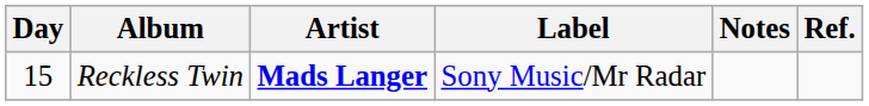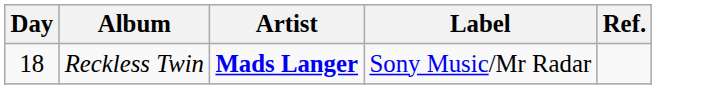 <table class="wikitable">
 <tr>
 <th>Day</th>
 <th>Album</th>
 <th>Artist</th>
 <th>Label</th>
-<th>Notes</th>
 <th>Ref.</th>
 </tr>
 <tr>
-<td rowspan="1" style="text-align:center;">15</td>
+<td rowspan="1" style="text-align:center;">18</td>
 <td><em>Reckless Twin</em></td>
 <td><strong><a href='#'>Mads Langer</a></strong></td>
 <td><a href='#'>Sony Music</a>/Mr Radar</td>
-<td></td>
 <td style="text-align:center;"></td>
 </tr>
 </table>
